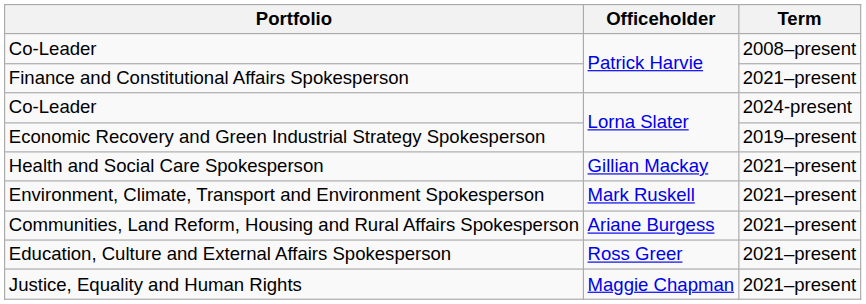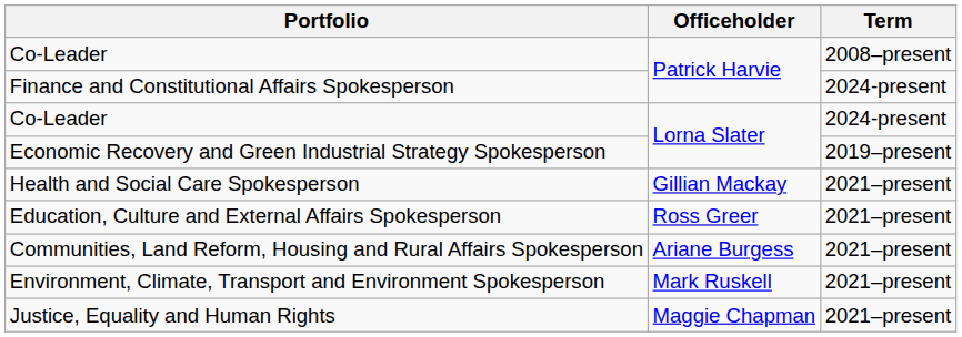 <table class="wikitable">
 <tr>
 <th>Portfolio</th>
 <th>Officeholder</th>
 <th>Term</th>
 </tr>
 <tr>
 <td>Co-Leader</td>
 <td rowspan="2"><a href='#'>Patrick Harvie</a></td>
 <td rowspan="1">2008–present</td>
 </tr>
 <tr>
 <td rowspan="1">Finance and Constitutional Affairs Spokesperson</td>
-<td>2021–present</td>
+<td>2024-present</td>
 </tr>
 <tr>
 <td>Co-Leader</td>
 <td rowspan="2"><a href='#'>Lorna Slater</a></td>
 <td>2024-present</td>
 </tr>
 <tr>
 <td rowspan="1">Economic Recovery and Green Industrial Strategy Spokesperson</td>
 <td rowspan="1">2019–present</td>
 </tr>
 <tr>
 <td>Health and Social Care Spokesperson</td>
 <td><a href='#'>Gillian Mackay</a></td>
 <td>2021–present</td>
 </tr>
 <tr>
-<td>Environment, Climate, Transport and Environment Spokesperson</td>
-<td><a href='#'>Mark Ruskell</a></td>
+<td>Education, Culture and External Affairs Spokesperson</td>
+<td><a href='#'>Ross Greer</a></td>
 <td>2021–present</td>
 </tr>
 <tr>
 <td>Communities, Land Reform, Housing and Rural Affairs Spokesperson</td>
 <td><a href='#'>Ariane Burgess</a></td>
 <td>2021–present</td>
 </tr>
 <tr>
-<td>Education, Culture and External Affairs Spokesperson</td>
-<td><a href='#'>Ross Greer</a></td>
+<td>Environment, Climate, Transport and Environment Spokesperson</td>
+<td><a href='#'>Mark Ruskell</a></td>
 <td>2021–present</td>
 </tr>
 <tr>
 <td>Justice, Equality and Human Rights</td>
 <td><a href='#'>Maggie Chapman</a></td>
 <td>2021–present</td>
 </tr>
 </table>
